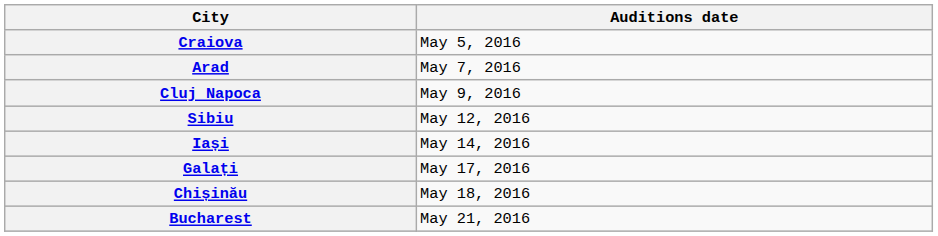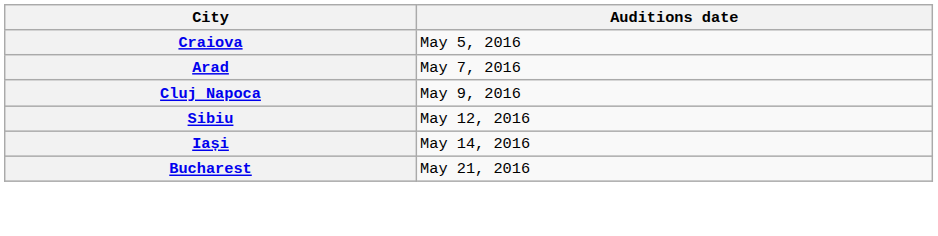 <table class="wikitable plainrowheaders" style="font-size:80%; width:50%;">
 <tr>
 <th scope="col">City</th>
 <th scope="col">Auditions date</th>
 </tr>
 <tr>
 <th scope="row"><a href='#'>Craiova</a></th>
 <td>May 5, 2016</td>
 </tr>
 <tr>
 <th scope="row"><a href='#'>Arad</a></th>
 <td>May 7, 2016</td>
 </tr>
 <tr>
 <th scope="row"><a href='#'>Cluj Napoca</a></th>
 <td>May 9, 2016</td>
 </tr>
 <tr>
 <th scope="row"><a href='#'>Sibiu</a></th>
 <td>May 12, 2016</td>
 </tr>
 <tr>
 <th scope="row"><a href='#'>Iași</a></th>
 <td>May 14, 2016</td>
 </tr>
 <tr>
-<th scope="row"><a href='#'>Galați</a></th>
-<td>May 17, 2016</td>
-</tr>
-<tr>
-<th scope="row"><a href='#'>Chișinău</a></th>
-<td>May 18, 2016</td>
-</tr>
-<tr>
 <th scope="row"><a href='#'>Bucharest</a></th>
 <td>May 21, 2016</td>
 </tr>
 </table>
